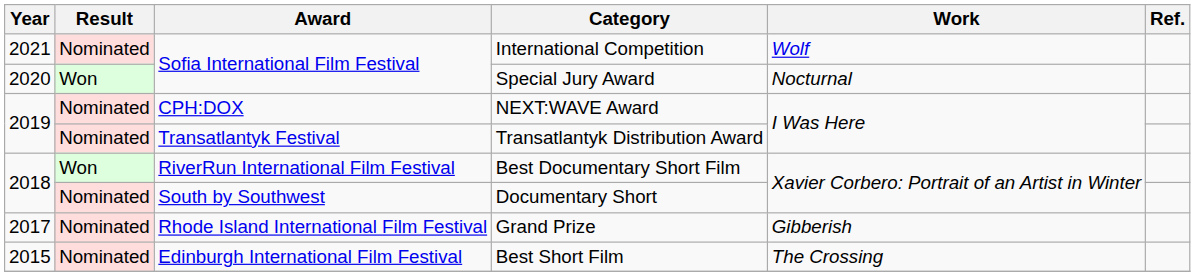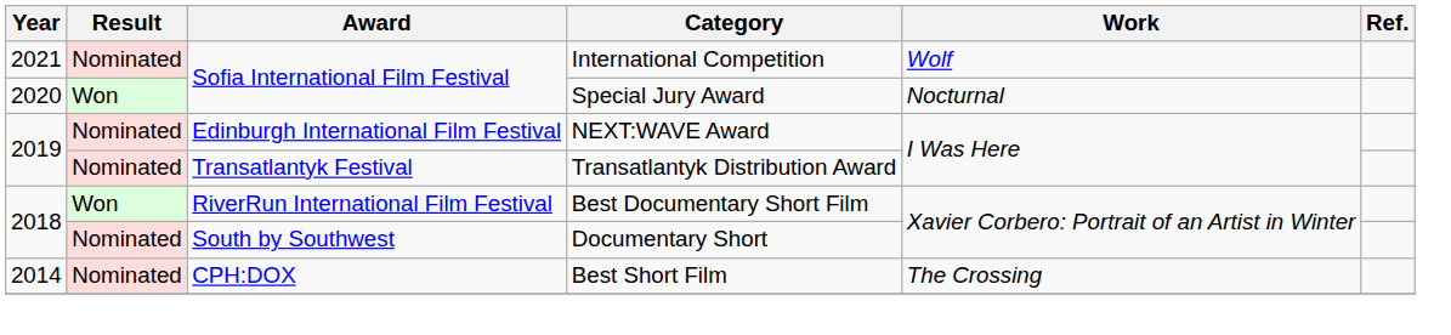 <table class="wikitable">
 <tr>
 <th>Year</th>
 <th>Result</th>
 <th>Award</th>
 <th>Category</th>
 <th>Work</th>
 <th>Ref.</th>
 </tr>
 <tr>
 <td>2021</td>
 <td style="background: #ffdddd">Nominated</td>
 <td rowspan="2"><a href='#'>Sofia International Film Festival</a></td>
 <td>International Competition</td>
 <td><em><a href='#'>Wolf</a></em></td>
 <td></td>
 </tr>
 <tr>
 <td>2020</td>
 <td style="background: #ddffdd">Won</td>
 <td>Special Jury Award</td>
 <td><em>Nocturnal</em></td>
 <td></td>
 </tr>
 <tr>
 <td rowspan="2">2019</td>
 <td style="background: #ffdddd">Nominated</td>
-<td><a href='#'>CPH:DOX</a></td>
+<td><a href='#'>Edinburgh International Film Festival</a></td>
 <td>NEXT:WAVE Award</td>
 <td rowspan="2"><em>I Was Here</em></td>
 <td></td>
 </tr>
 <tr>
 <td style="background: #ffdddd">Nominated</td>
 <td><a href='#'>Transatlantyk Festival</a></td>
 <td>Transatlantyk Distribution Award</td>
 <td></td>
 </tr>
 <tr>
 <td rowspan="2">2018</td>
 <td style="background: #ddffdd">Won</td>
 <td><a href='#'>RiverRun International Film Festival</a></td>
 <td>Best Documentary Short Film</td>
 <td rowspan="2"><em>Xavier Corbero: Portrait of an Artist in Winter</em></td>
 <td></td>
 </tr>
 <tr>
 <td style="background: #ffdddd">Nominated</td>
 <td><a href='#'>South by Southwest</a></td>
 <td>Documentary Short</td>
 <td></td>
 </tr>
 <tr>
-<td>2017</td>
+<td>2014</td>
 <td style="background: #ffdddd">Nominated</td>
-<td><a href='#'>Rhode Island International Film Festival</a></td>
-<td>Grand Prize</td>
-<td><em>Gibberish</em></td>
-<td></td>
-</tr>
-<tr>
-<td>2015</td>
-<td style="background: #ffdddd">Nominated</td>
-<td><a href='#'>Edinburgh International Film Festival</a></td>
+<td><a href='#'>CPH:DOX</a></td>
 <td>Best Short Film</td>
 <td><em>The Crossing</em></td>
 <td></td>
 </tr>
 <tr>
 </tr>
 </table>
